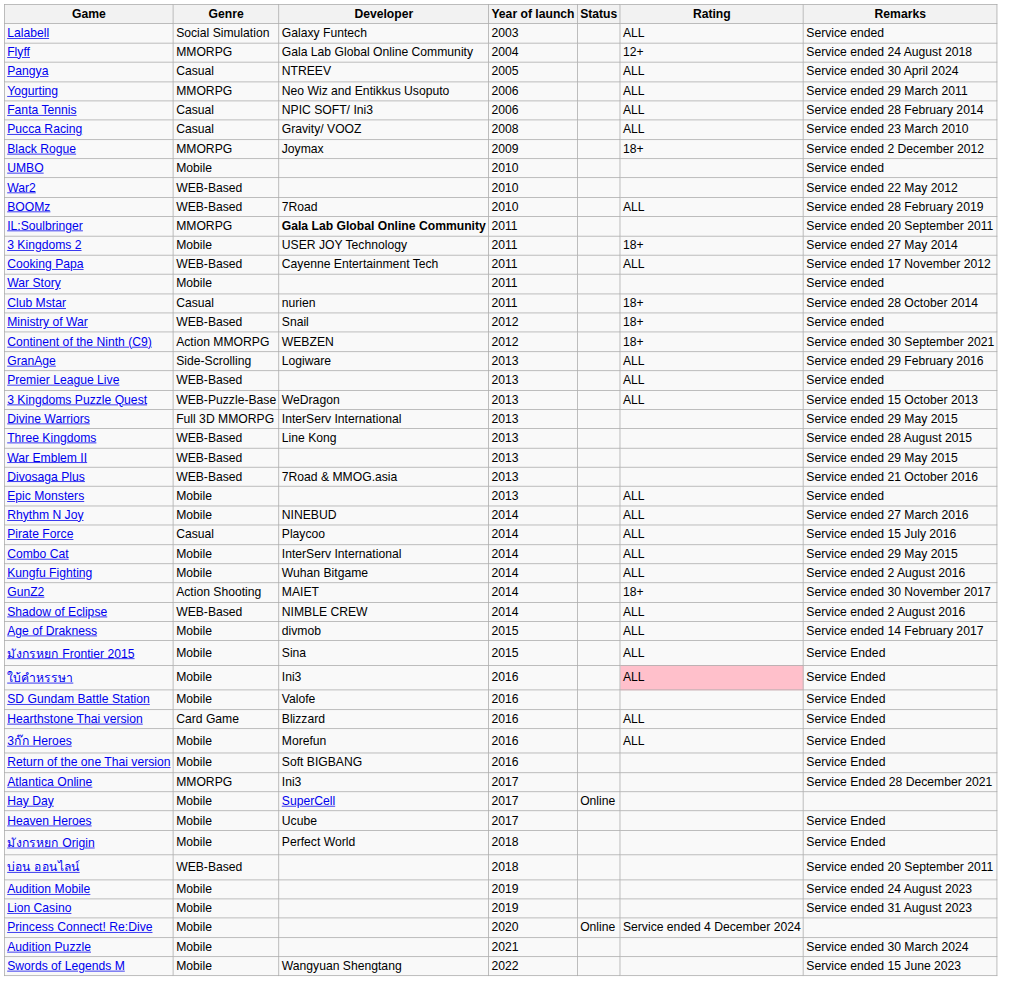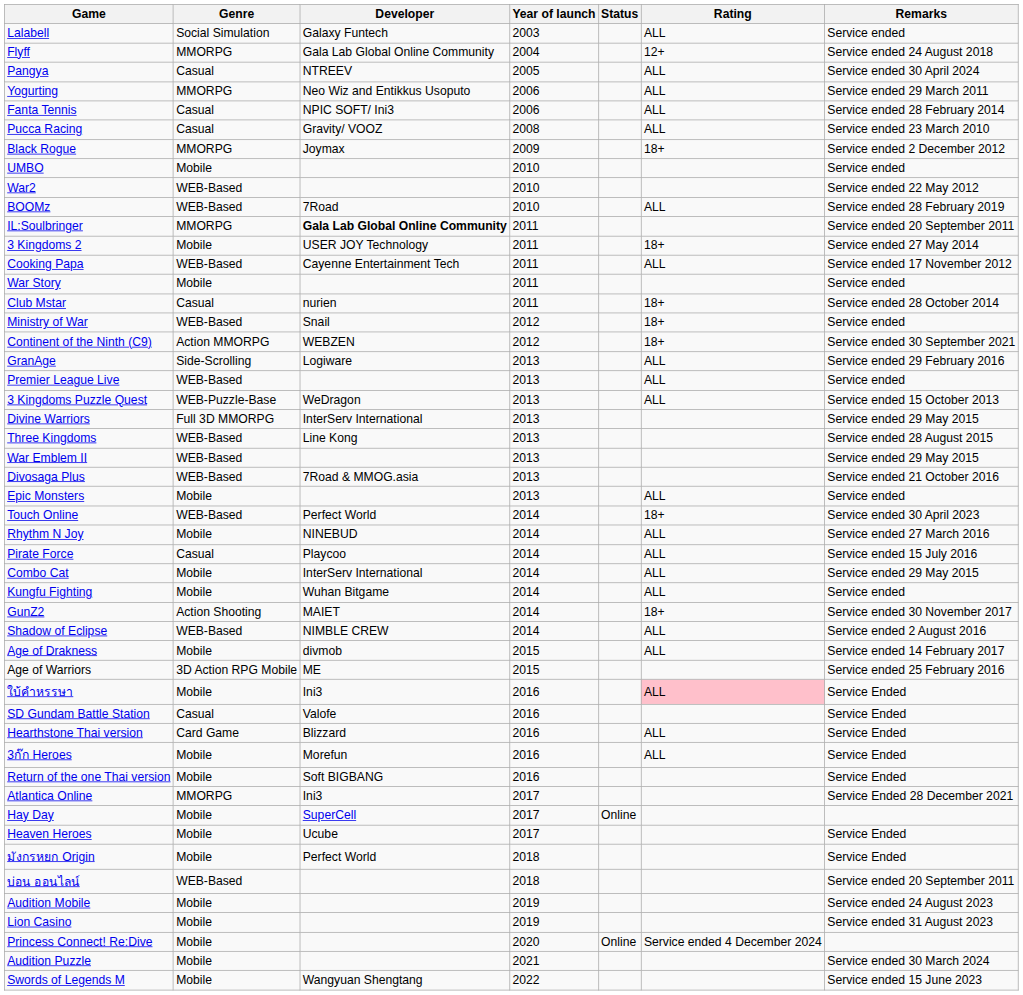 <table class="wikitable">
 <tr>
 <th>Game</th>
 <th>Genre</th>
 <th>Developer</th>
 <th>Year of launch</th>
 <th>Status</th>
 <th>Rating</th>
 <th>Remarks</th>
 </tr>
 <tr>
 <td><a href='#'>Lalabell</a></td>
 <td>Social Simulation</td>
 <td>Galaxy Funtech</td>
 <td>2003</td>
 <td> </td>
 <td>ALL</td>
 <td>Service ended</td>
 </tr>
 <tr>
 <td><a href='#'>Flyff</a></td>
 <td>MMORPG</td>
 <td>Gala Lab Global Online Community</td>
 <td>2004</td>
 <td> </td>
 <td>12+</td>
 <td>Service ended 24 August 2018</td>
 </tr>
 <tr>
 <td><a href='#'>Pangya</a></td>
 <td>Casual</td>
 <td>NTREEV</td>
 <td>2005</td>
 <td></td>
 <td>ALL</td>
 <td>Service ended 30 April 2024</td>
 </tr>
 <tr>
 <td><a href='#'>Yogurting</a></td>
 <td>MMORPG</td>
 <td>Neo Wiz and Entikkus Usoputo</td>
 <td>2006</td>
 <td> </td>
 <td>ALL</td>
 <td>Service ended 29 March 2011</td>
 </tr>
 <tr>
 <td><a href='#'>Fanta Tennis</a></td>
 <td>Casual</td>
 <td>NPIC SOFT/ Ini3</td>
 <td>2006</td>
 <td> </td>
 <td>ALL</td>
 <td>Service ended 28 February 2014</td>
 </tr>
 <tr>
 <td><a href='#'>Pucca Racing</a></td>
 <td>Casual</td>
 <td>Gravity/ VOOZ</td>
 <td>2008</td>
 <td> </td>
 <td>ALL</td>
 <td>Service ended 23 March 2010</td>
 </tr>
 <tr>
 <td><a href='#'>Black Rogue</a></td>
 <td>MMORPG</td>
 <td>Joymax</td>
 <td>2009</td>
 <td> </td>
 <td>18+</td>
 <td>Service ended 2 December 2012</td>
 </tr>
 <tr>
 <td><a href='#'>UMBO</a></td>
 <td>Mobile</td>
 <td> </td>
 <td>2010</td>
 <td> </td>
 <td> </td>
 <td>Service ended</td>
 </tr>
 <tr>
 <td><a href='#'>War2</a></td>
 <td>WEB-Based</td>
 <td> </td>
 <td>2010</td>
 <td> </td>
 <td> </td>
 <td>Service ended 22 May 2012</td>
 </tr>
 <tr>
 <td><a href='#'>BOOMz</a></td>
 <td>WEB-Based</td>
 <td>7Road</td>
 <td>2010</td>
 <td> </td>
 <td>ALL</td>
 <td>Service ended 28 February 2019</td>
 </tr>
 <tr>
 <td><a href='#'>IL:Soulbringer</a></td>
 <td>MMORPG</td>
 <td><strong>Gala Lab Global Online Community</strong></td>
 <td>2011</td>
 <td> </td>
 <td> </td>
 <td>Service ended 20 September 2011</td>
 </tr>
 <tr>
 <td><a href='#'>3 Kingdoms 2</a></td>
 <td>Mobile</td>
 <td>USER JOY Technology</td>
 <td>2011</td>
 <td> </td>
 <td>18+</td>
 <td>Service ended 27 May 2014</td>
 </tr>
 <tr>
 <td><a href='#'>Cooking Papa</a></td>
 <td>WEB-Based</td>
 <td>Cayenne Entertainment Tech</td>
 <td>2011</td>
 <td> </td>
 <td>ALL</td>
 <td>Service ended 17 November 2012</td>
 </tr>
 <tr>
 <td><a href='#'>War Story</a></td>
 <td>Mobile</td>
 <td> </td>
 <td>2011</td>
 <td> </td>
 <td> </td>
 <td>Service ended</td>
 </tr>
 <tr>
 <td><a href='#'>Club Mstar</a></td>
 <td>Casual</td>
 <td>nurien</td>
 <td>2011</td>
 <td> </td>
 <td>18+</td>
 <td>Service ended 28 October 2014</td>
 </tr>
 <tr>
 <td><a href='#'>Ministry of War</a></td>
 <td>WEB-Based</td>
 <td>Snail</td>
 <td>2012</td>
 <td> </td>
 <td>18+</td>
 <td>Service ended</td>
 </tr>
 <tr>
 <td><a href='#'>Continent of the Ninth (C9)</a></td>
 <td>Action MMORPG</td>
 <td>WEBZEN</td>
 <td>2012</td>
 <td> </td>
 <td>18+</td>
 <td>Service ended 30 September 2021</td>
 </tr>
 <tr>
 <td><a href='#'>GranAge</a></td>
 <td>Side-Scrolling</td>
 <td>Logiware</td>
 <td>2013</td>
 <td> </td>
 <td>ALL</td>
 <td>Service ended 29 February 2016</td>
 </tr>
 <tr>
 <td><a href='#'>Premier League Live</a></td>
 <td>WEB-Based</td>
 <td> </td>
 <td>2013</td>
 <td> </td>
 <td>ALL</td>
 <td>Service ended</td>
 </tr>
 <tr>
 <td><a href='#'>3 Kingdoms Puzzle Quest</a></td>
 <td>WEB-Puzzle-Base</td>
 <td>WeDragon</td>
 <td>2013</td>
 <td> </td>
 <td>ALL</td>
 <td>Service ended 15 October 2013</td>
 </tr>
 <tr>
 <td><a href='#'>Divine Warriors</a></td>
 <td>Full 3D MMORPG</td>
 <td>InterServ International</td>
 <td>2013</td>
 <td> </td>
 <td> </td>
 <td>Service ended 29 May 2015</td>
 </tr>
 <tr>
 <td><a href='#'>Three Kingdoms</a></td>
 <td>WEB-Based</td>
 <td>Line Kong</td>
 <td>2013</td>
 <td> </td>
 <td> </td>
 <td>Service ended 28 August 2015</td>
 </tr>
 <tr>
 <td><a href='#'>War Emblem II</a></td>
 <td>WEB-Based</td>
 <td> </td>
 <td>2013</td>
 <td> </td>
 <td> </td>
 <td>Service ended 29 May 2015</td>
 </tr>
 <tr>
 <td><a href='#'>Divosaga Plus</a></td>
 <td>WEB-Based</td>
 <td>7Road & MMOG.asia</td>
 <td>2013</td>
 <td> </td>
 <td> </td>
 <td>Service ended 21 October 2016</td>
 </tr>
 <tr>
 <td><a href='#'>Epic Monsters</a></td>
 <td>Mobile</td>
 <td> </td>
 <td>2013</td>
 <td> </td>
 <td>ALL</td>
 <td>Service ended</td>
 </tr>
 <tr>
+<td><a href='#'>Touch Online</a></td>
+<td>WEB-Based</td>
+<td>Perfect World</td>
+<td>2014</td>
+<td> </td>
+<td>18+</td>
+<td>Service ended 30 April 2023</td>
+</tr>
+<tr>
 <td><a href='#'>Rhythm N Joy</a></td>
 <td>Mobile</td>
 <td>NINEBUD</td>
 <td>2014</td>
 <td> </td>
 <td>ALL</td>
 <td>Service ended 27 March 2016</td>
 </tr>
 <tr>
 <td><a href='#'>Pirate Force</a></td>
 <td>Casual</td>
 <td>Playcoo</td>
 <td>2014</td>
 <td> </td>
 <td>ALL</td>
 <td>Service ended 15 July 2016</td>
 </tr>
 <tr>
 <td><a href='#'>Combo Cat</a></td>
 <td>Mobile</td>
 <td>InterServ International</td>
 <td>2014</td>
 <td> </td>
 <td>ALL</td>
 <td>Service ended 29 May 2015</td>
 </tr>
 <tr>
 <td><a href='#'>Kungfu Fighting</a></td>
 <td>Mobile</td>
 <td>Wuhan Bitgame</td>
 <td>2014</td>
 <td> </td>
 <td>ALL</td>
-<td>Service ended 2 August 2016</td>
+<td>Service ended</td>
 </tr>
 <tr>
 <td><a href='#'>GunZ2</a></td>
 <td>Action Shooting</td>
 <td>MAIET</td>
 <td>2014</td>
 <td> </td>
 <td>18+</td>
 <td>Service ended 30 November 2017</td>
 </tr>
 <tr>
 <td><a href='#'>Shadow of Eclipse</a></td>
 <td>WEB-Based</td>
 <td>NIMBLE CREW</td>
 <td>2014</td>
 <td> </td>
 <td>ALL</td>
 <td>Service ended 2 August 2016</td>
 </tr>
 <tr>
 <td><a href='#'>Age of Drakness</a></td>
 <td>Mobile</td>
 <td>divmob</td>
 <td>2015</td>
 <td> </td>
 <td>ALL</td>
 <td>Service ended 14 February 2017</td>
 </tr>
 <tr>
-<td><a href='#'>มังกรหยก Frontier 2015</a></td>
-<td>Mobile</td>
-<td>Sina</td>
+<td>Age of Warriors</td>
+<td>3D Action RPG Mobile</td>
+<td>ME</td>
 <td>2015</td>
 <td> </td>
-<td>ALL</td>
-<td>Service Ended</td>
+<td> </td>
+<td>Service ended 25 February 2016</td>
 </tr>
 <tr>
 <td><a href='#'>ใบ้คำหรรษา</a></td>
 <td>Mobile</td>
 <td>Ini3</td>
 <td>2016</td>
 <td> </td>
 <td style="background: pink;">ALL</td>
 <td>Service Ended</td>
 </tr>
 <tr>
 <td><a href='#'>SD Gundam Battle Station</a></td>
-<td>Mobile</td>
+<td>Casual</td>
 <td>Valofe</td>
 <td>2016</td>
 <td> </td>
 <td> </td>
 <td>Service Ended</td>
 </tr>
 <tr>
 <td><a href='#'>Hearthstone Thai version</a></td>
 <td>Card Game</td>
 <td>Blizzard</td>
 <td>2016</td>
 <td> </td>
 <td>ALL</td>
 <td>Service Ended</td>
 </tr>
 <tr>
 <td><a href='#'>3ก๊ก Heroes</a></td>
 <td>Mobile</td>
 <td>Morefun</td>
 <td>2016</td>
 <td> </td>
 <td>ALL</td>
 <td>Service Ended</td>
 </tr>
 <tr>
 <td><a href='#'>Return of the one Thai version</a></td>
 <td>Mobile</td>
 <td>Soft BIGBANG</td>
 <td>2016</td>
 <td> </td>
 <td> </td>
 <td>Service Ended</td>
 </tr>
 <tr>
 <td><a href='#'>Atlantica Online</a></td>
 <td>MMORPG</td>
 <td>Ini3</td>
 <td>2017</td>
 <td> </td>
 <td> </td>
 <td>Service Ended 28 December 2021</td>
 </tr>
 <tr>
 <td><a href='#'>Hay Day</a></td>
 <td>Mobile</td>
 <td><a href='#'>SuperCell</a></td>
 <td>2017</td>
 <td>Online</td>
 <td> </td>
 <td> </td>
 </tr>
 <tr>
 <td><a href='#'>Heaven Heroes</a></td>
 <td>Mobile</td>
 <td>Ucube</td>
 <td>2017</td>
 <td> </td>
 <td> </td>
 <td>Service Ended</td>
 </tr>
 <tr>
 <td><a href='#'>มังกรหยก Origin</a></td>
 <td>Mobile</td>
 <td>Perfect World</td>
 <td>2018</td>
 <td> </td>
 <td> </td>
 <td>Service Ended</td>
 </tr>
 <tr>
 <td><a href='#'>บ่อน ออนไลน์</a></td>
 <td>WEB-Based</td>
 <td> </td>
 <td>2018</td>
 <td> </td>
 <td> </td>
 <td>Service ended 20 September 2011</td>
 </tr>
 <tr>
 <td><a href='#'>Audition Mobile</a></td>
 <td>Mobile</td>
 <td> </td>
 <td>2019</td>
 <td> </td>
 <td> </td>
 <td>Service ended 24 August 2023</td>
 </tr>
 <tr>
 <td><a href='#'>Lion Casino</a></td>
 <td>Mobile</td>
 <td> </td>
 <td>2019</td>
 <td> </td>
 <td> </td>
 <td>Service ended 31 August 2023</td>
 </tr>
 <tr>
 <td><a href='#'>Princess Connect! Re:Dive</a></td>
 <td>Mobile</td>
 <td> </td>
 <td>2020</td>
 <td>Online</td>
 <td>Service ended 4 December 2024</td>
 <td> </td>
 </tr>
 <tr>
 <td><a href='#'>Audition Puzzle</a></td>
 <td>Mobile</td>
 <td> </td>
 <td>2021</td>
 <td></td>
 <td> </td>
 <td>Service ended 30 March 2024</td>
 </tr>
 <tr>
 <td><a href='#'>Swords of Legends M</a></td>
 <td>Mobile</td>
 <td>Wangyuan Shengtang</td>
 <td>2022</td>
 <td> </td>
 <td> </td>
 <td>Service ended 15 June 2023</td>
 </tr>
 </table>
